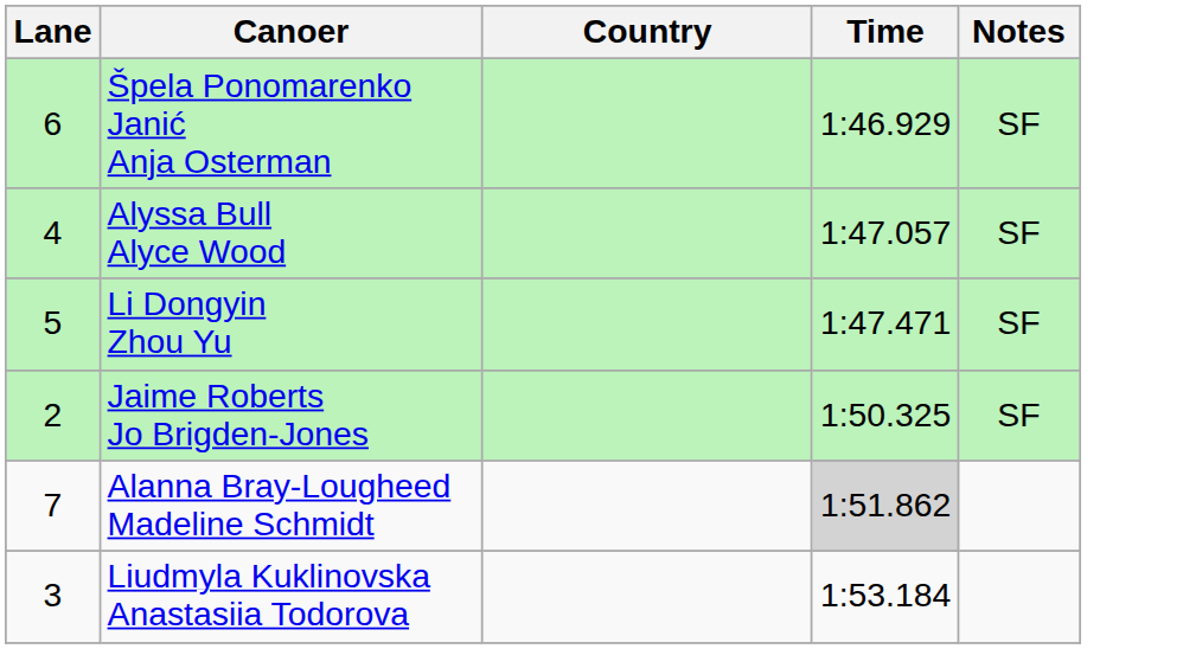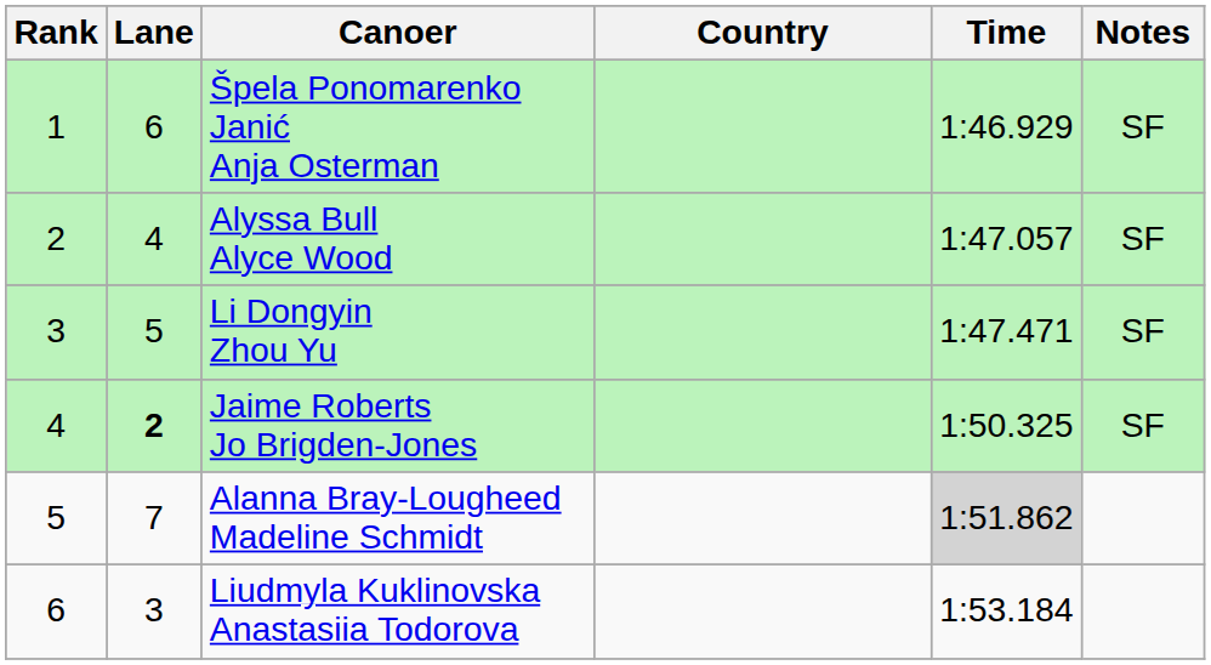 <table class="wikitable" style="text-align:center;">
 <tr>
+<th width=30>Rank</th>
 <th width=30>Lane</th>
 <th width=175>Canoer</th>
 <th width=150>Country</th>
 <th width=30>Time</th>
 <th width=50>Notes</th>
 </tr>
 <tr bgcolor=bbf3bb>
+<td>1</td>
 <td>6</td>
 <td align=left><a href='#'>Špela Ponomarenko Janić</a><br><a href='#'>Anja Osterman</a></td>
 <td align=left></td>
 <td>1:46.929</td>
 <td>SF</td>
 </tr>
 <tr bgcolor=bbf3bb>
+<td>2</td>
 <td>4</td>
 <td align=left><a href='#'>Alyssa Bull</a><br><a href='#'>Alyce Wood</a></td>
 <td align=left></td>
 <td>1:47.057</td>
 <td>SF</td>
 </tr>
 <tr bgcolor=bbf3bb>
+<td>3</td>
 <td>5</td>
 <td align=left><a href='#'>Li Dongyin</a><br><a href='#'>Zhou Yu</a></td>
 <td align=left></td>
 <td>1:47.471</td>
 <td>SF</td>
 </tr>
 <tr bgcolor=bbf3bb>
-<td>2</td>
+<td>4</td>
+<td><strong>2</strong></td>
 <td align=left><a href='#'>Jaime Roberts</a><br><a href='#'>Jo Brigden-Jones</a></td>
 <td align=left></td>
 <td>1:50.325</td>
 <td>SF</td>
 </tr>
 <tr>
+<td>5</td>
 <td>7</td>
 <td align=left><a href='#'>Alanna Bray-Lougheed</a><br><a href='#'>Madeline Schmidt</a></td>
 <td align=left></td>
 <td style="background: lightgrey;">1:51.862</td>
 <td></td>
 </tr>
 <tr>
+<td>6</td>
 <td>3</td>
 <td align=left><a href='#'>Liudmyla Kuklinovska</a><br><a href='#'>Anastasiia Todorova</a></td>
 <td align=left></td>
 <td>1:53.184</td>
 <td></td>
 </tr>
 </table>
